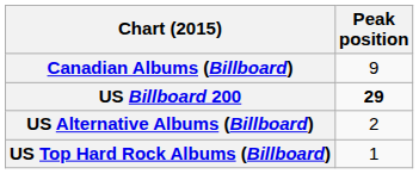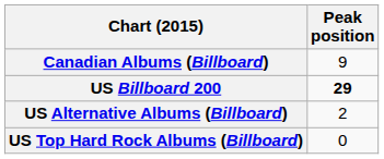 <table class="wikitable sortable plainrowheaders" style="text-align:center">
 <tr>
 <th scope="col">Chart (2015)</th>
 <th scope="col">Peak<br> position</th>
 </tr>
 <tr>
 <th scope="row"><a href='#'>Canadian Albums</a> (<a href='#'><em>Billboard</em></a>)</th>
 <td>9</td>
 </tr>
 <tr>
 <th scope="row">US <a href='#'><em>Billboard</em> 200</a></th>
 <td><strong>29</strong></td>
 </tr>
 <tr>
 <th scope="row">US <a href='#'>Alternative Albums</a> (<a href='#'><em>Billboard</em></a>)</th>
 <td>2</td>
 </tr>
 <tr>
 <th scope="row">US <a href='#'>Top Hard Rock Albums</a> (<a href='#'><em>Billboard</em></a>)</th>
-<td>1</td>
+<td>0</td>
 </tr>
 </table>
